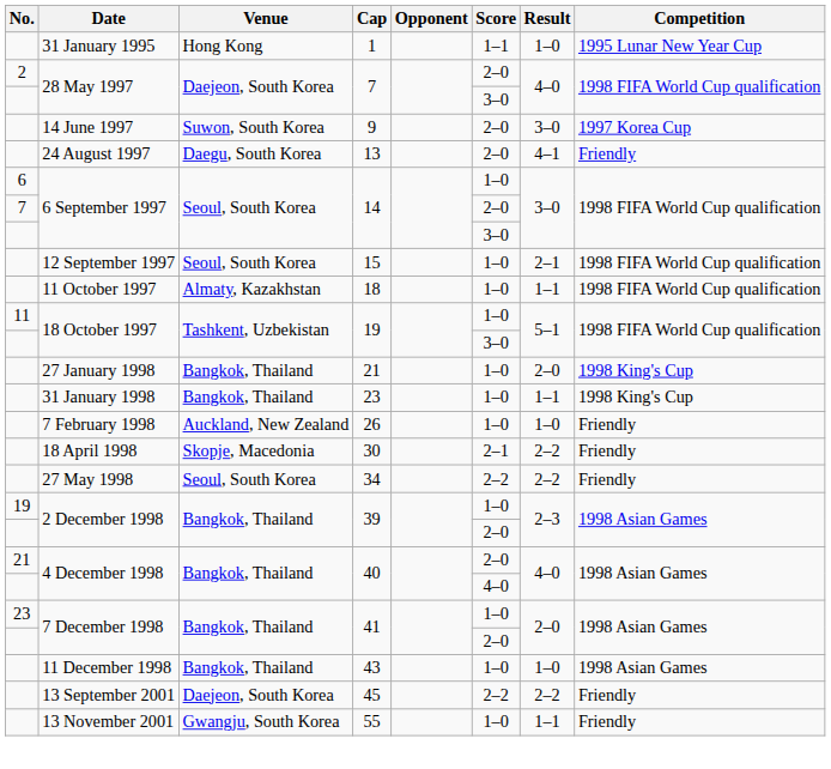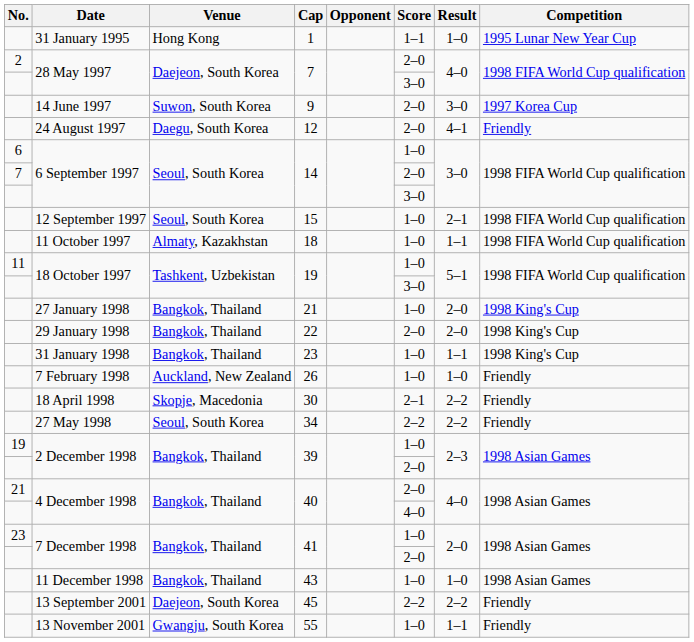 <table class="wikitable sortable">
 <tr>
 <th>No.</th>
 <th>Date</th>
 <th>Venue</th>
 <th>Cap</th>
 <th>Opponent</th>
 <th>Score</th>
 <th>Result</th>
 <th>Competition</th>
 </tr>
 <tr>
 <td></td>
 <td>31 January 1995</td>
 <td>Hong Kong</td>
 <td align="center">1</td>
 <td></td>
 <td align="center">1–1</td>
 <td align="center">1–0</td>
 <td><a href='#'>1995 Lunar New Year Cup</a></td>
 </tr>
 <tr>
 <td align="center">2</td>
 <td rowspan="2">28 May 1997</td>
 <td rowspan="2"><a href='#'>Daejeon</a>, South Korea</td>
 <td align="center" rowspan="2">7</td>
 <td rowspan="2"></td>
 <td align="center">2–0</td>
 <td align="center" rowspan="2">4–0</td>
 <td rowspan="2"><a href='#'>1998 FIFA World Cup qualification</a></td>
 </tr>
 <tr>
 <td></td>
 <td align="center">3–0</td>
 </tr>
 <tr>
 <td></td>
 <td>14 June 1997</td>
 <td><a href='#'>Suwon</a>, South Korea</td>
 <td align="center">9</td>
 <td></td>
 <td align="center">2–0</td>
 <td align="center">3–0</td>
 <td><a href='#'>1997 Korea Cup</a></td>
 </tr>
 <tr>
 <td></td>
 <td>24 August 1997</td>
 <td><a href='#'>Daegu</a>, South Korea</td>
-<td align="center">13</td>
+<td align="center">12</td>
 <td></td>
 <td align="center">2–0</td>
 <td align="center">4–1</td>
 <td><a href='#'>Friendly</a></td>
 </tr>
 <tr>
 <td align="center">6</td>
 <td rowspan="3">6 September 1997</td>
 <td rowspan="3"><a href='#'>Seoul</a>, South Korea</td>
 <td align="center" rowspan="3">14</td>
 <td rowspan="3"></td>
 <td align="center">1–0</td>
 <td align="center" rowspan="3">3–0</td>
 <td rowspan="3">1998 FIFA World Cup qualification</td>
 </tr>
 <tr>
 <td align="center">7</td>
 <td align="center">2–0</td>
 </tr>
 <tr>
 <td></td>
 <td align="center">3–0</td>
 </tr>
 <tr>
 <td></td>
 <td>12 September 1997</td>
 <td><a href='#'>Seoul</a>, South Korea</td>
 <td align="center">15</td>
 <td></td>
 <td align="center">1–0</td>
 <td align="center">2–1</td>
 <td>1998 FIFA World Cup qualification</td>
 </tr>
 <tr>
 <td></td>
 <td>11 October 1997</td>
 <td><a href='#'>Almaty</a>, Kazakhstan</td>
 <td align="center">18</td>
 <td></td>
 <td align="center">1–0</td>
 <td align="center">1–1</td>
 <td>1998 FIFA World Cup qualification</td>
 </tr>
 <tr>
 <td align="center">11</td>
 <td rowspan="2">18 October 1997</td>
 <td rowspan="2"><a href='#'>Tashkent</a>, Uzbekistan</td>
 <td align="center" rowspan="2">19</td>
 <td rowspan="2"></td>
 <td align="center">1–0</td>
 <td align="center" rowspan="2">5–1</td>
 <td rowspan="2">1998 FIFA World Cup qualification</td>
 </tr>
 <tr>
 <td></td>
 <td align="center">3–0</td>
 </tr>
 <tr>
 <td></td>
 <td>27 January 1998</td>
 <td><a href='#'>Bangkok</a>, Thailand</td>
 <td align="center">21</td>
 <td></td>
 <td align="center">1–0</td>
 <td align="center">2–0</td>
 <td><a href='#'>1998 King's Cup</a></td>
+</tr>
+<tr>
+<td></td>
+<td>29 January 1998</td>
+<td><a href='#'>Bangkok</a>, Thailand</td>
+<td align="center">22</td>
+<td></td>
+<td align="center">2–0</td>
+<td align="center">2–0</td>
+<td>1998 King's Cup</td>
 </tr>
 <tr>
 <td></td>
 <td>31 January 1998</td>
 <td><a href='#'>Bangkok</a>, Thailand</td>
 <td align="center">23</td>
 <td></td>
 <td align="center">1–0</td>
 <td align="center">1–1 <br></td>
 <td>1998 King's Cup</td>
 </tr>
 <tr>
 <td></td>
 <td>7 February 1998</td>
 <td><a href='#'>Auckland</a>, New Zealand</td>
 <td align="center">26</td>
 <td></td>
 <td align="center">1–0</td>
 <td align="center">1–0</td>
 <td>Friendly</td>
 </tr>
 <tr>
 <td></td>
 <td>18 April 1998</td>
 <td><a href='#'>Skopje</a>, Macedonia</td>
 <td align="center">30</td>
 <td></td>
 <td align="center">2–1</td>
 <td align="center">2–2</td>
 <td>Friendly</td>
 </tr>
 <tr>
 <td></td>
 <td>27 May 1998</td>
 <td><a href='#'>Seoul</a>, South Korea</td>
 <td align="center">34</td>
 <td></td>
 <td align="center">2–2</td>
 <td align="center">2–2</td>
 <td>Friendly</td>
 </tr>
 <tr>
 <td align="center">19</td>
 <td rowspan="2">2 December 1998</td>
 <td rowspan="2"><a href='#'>Bangkok</a>, Thailand</td>
 <td align="center" rowspan="2">39</td>
 <td rowspan="2"></td>
 <td align="center">1–0</td>
 <td align="center" rowspan="2">2–3</td>
 <td rowspan="2"><a href='#'>1998 Asian Games</a></td>
 </tr>
 <tr>
 <td></td>
 <td align="center">2–0</td>
 </tr>
 <tr>
 <td align="center">21</td>
 <td rowspan="2">4 December 1998</td>
 <td rowspan="2"><a href='#'>Bangkok</a>, Thailand</td>
 <td align="center" rowspan="2">40</td>
 <td rowspan="2"></td>
 <td align="center">2–0</td>
 <td align="center" rowspan="2">4–0</td>
 <td rowspan="2">1998 Asian Games</td>
 </tr>
 <tr>
 <td></td>
 <td align="center">4–0</td>
 </tr>
 <tr>
 <td align="center">23</td>
 <td rowspan="2">7 December 1998</td>
 <td rowspan="2"><a href='#'>Bangkok</a>, Thailand</td>
 <td align="center" rowspan="2">41</td>
 <td rowspan="2"></td>
 <td align="center">1–0</td>
 <td align="center" rowspan="2">2–0</td>
 <td rowspan="2">1998 Asian Games</td>
 </tr>
 <tr>
 <td></td>
 <td align="center">2–0</td>
 </tr>
 <tr>
 <td></td>
 <td>11 December 1998</td>
 <td><a href='#'>Bangkok</a>, Thailand</td>
 <td align="center">43</td>
 <td></td>
 <td align="center">1–0</td>
 <td align="center">1–0</td>
 <td>1998 Asian Games</td>
 </tr>
 <tr>
 <td></td>
 <td>13 September 2001</td>
 <td><a href='#'>Daejeon</a>, South Korea</td>
 <td align="center">45</td>
 <td></td>
 <td align="center">2–2</td>
 <td align="center">2–2</td>
 <td>Friendly</td>
 </tr>
 <tr>
 <td></td>
 <td>13 November 2001</td>
 <td><a href='#'>Gwangju</a>, South Korea</td>
 <td align="center">55</td>
 <td></td>
 <td align="center">1–0</td>
 <td align="center">1–1</td>
 <td>Friendly</td>
 </tr>
 </table>
